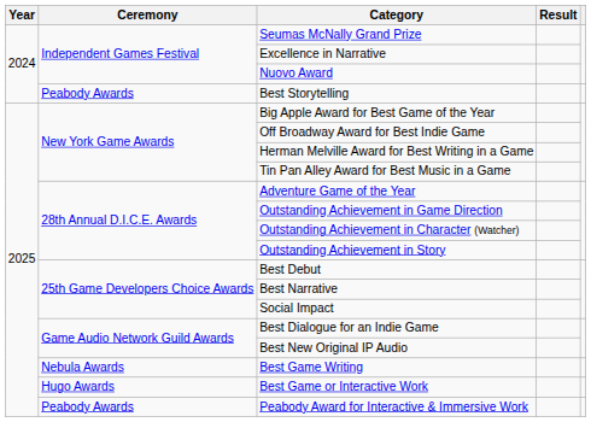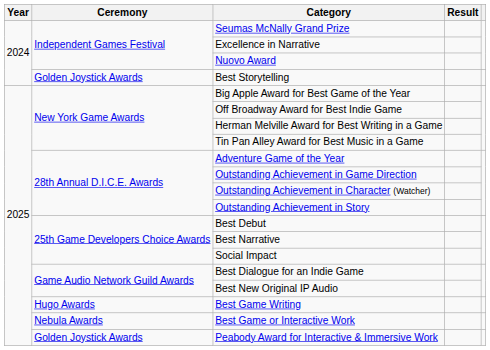 <table class="wikitable plainrowheaders sortable" width="auto">
 <tr>
 <th scope="col">Year</th>
 <th scope="col">Ceremony</th>
 <th scope="col">Category</th>
 <th scope="col">Result</th>
 <th scope="col" class="unsortable"></th>
 </tr>
 <tr>
 <td style="text-align:center;" rowspan="4">2024</td>
 <td rowspan="3"><a href='#'>Independent Games Festival</a></td>
 <td><a href='#'>Seumas McNally Grand Prize</a></td>
 <td></td>
 <td rowspan="3" style="text-align:center;"></td>
 </tr>
 <tr>
 <td>Excellence in Narrative</td>
 <td></td>
 </tr>
 <tr>
 <td><a href='#'>Nuovo Award</a></td>
 <td></td>
 </tr>
 <tr>
-<td><a href='#'>Peabody Awards</a></td>
+<td><a href='#'>Golden Joystick Awards</a></td>
 <td>Best Storytelling</td>
 <td></td>
 <td style="text-align:center;"></td>
 </tr>
 <tr>
 <td rowspan="16" style="text-align:center;">2025</td>
 <td rowspan="4"><a href='#'>New York Game Awards</a></td>
 <td>Big Apple Award for Best Game of the Year</td>
 <td></td>
 <td rowspan="4" style="text-align:center;"></td>
 </tr>
 <tr>
 <td>Off Broadway Award for Best Indie Game</td>
 <td></td>
 </tr>
 <tr>
 <td>Herman Melville Award for Best Writing in a Game</td>
 <td></td>
 </tr>
 <tr>
 <td>Tin Pan Alley Award for Best Music in a Game</td>
 <td></td>
 </tr>
 <tr>
 <td rowspan="4"><a href='#'>28th Annual D.I.C.E. Awards</a></td>
 <td><a href='#'>Adventure Game of the Year</a></td>
 <td></td>
 <td rowspan="4" style="text-align:center;"></td>
 </tr>
 <tr>
 <td><a href='#'>Outstanding Achievement in Game Direction</a></td>
 <td></td>
 </tr>
 <tr>
 <td><a href='#'>Outstanding Achievement in Character</a> <small>(Watcher)</small></td>
 <td></td>
 </tr>
 <tr>
 <td><a href='#'>Outstanding Achievement in Story</a></td>
 <td></td>
 </tr>
 <tr>
 <td rowspan="3"><a href='#'>25th Game Developers Choice Awards</a></td>
 <td>Best Debut</td>
 <td></td>
 <td rowspan="3" style="text-align:center;"></td>
 </tr>
 <tr>
 <td>Best Narrative</td>
 <td></td>
 </tr>
 <tr>
 <td>Social Impact</td>
 <td></td>
 </tr>
 <tr>
 <td rowspan="2"><a href='#'>Game Audio Network Guild Awards</a></td>
 <td>Best Dialogue for an Indie Game</td>
 <td></td>
 <td rowspan="2" style="text-align:center;"></td>
 </tr>
 <tr>
 <td>Best New Original IP Audio</td>
 <td></td>
 </tr>
 <tr>
-<td><a href='#'>Nebula Awards</a></td>
+<td><a href='#'>Hugo Awards</a></td>
 <td><a href='#'>Best Game Writing</a></td>
 <td></td>
 <td style="text-align:center;"></td>
 </tr>
 <tr>
-<td><a href='#'>Hugo Awards</a></td>
+<td><a href='#'>Nebula Awards</a></td>
 <td><a href='#'>Best Game or Interactive Work</a></td>
 <td></td>
 <td style="text-align:center;"></td>
 </tr>
 <tr>
-<td><a href='#'>Peabody Awards</a></td>
+<td><a href='#'>Golden Joystick Awards</a></td>
 <td><a href='#'>Peabody Award for Interactive & Immersive Work</a></td>
 <td></td>
 <td style="text-align:center;"></td>
 </tr>
 </table>
